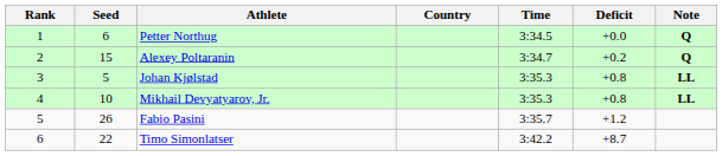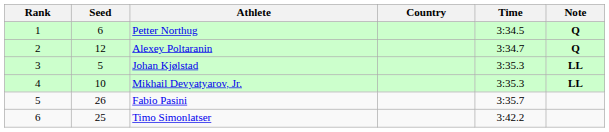 <table class="wikitable sortable" style="text-align:center" width=55%>
 <tr>
 <th>Rank</th>
 <th>Seed</th>
 <th>Athlete</th>
 <th>Country</th>
 <th>Time</th>
-<th>Deficit</th>
 <th>Note</th>
 </tr>
 <tr bgcolor="#ccffcc">
 <td>1</td>
 <td>6</td>
 <td align="left"><a href='#'>Petter Northug</a></td>
 <td align="left"></td>
 <td>3:34.5</td>
-<td>+0.0</td>
 <td><strong>Q</strong></td>
 </tr>
 <tr bgcolor="#ccffcc">
 <td>2</td>
-<td>15</td>
+<td>12</td>
 <td align="left"><a href='#'>Alexey Poltaranin</a></td>
 <td align="left"></td>
 <td>3:34.7</td>
-<td>+0.2</td>
 <td><strong>Q</strong></td>
 </tr>
 <tr bgcolor="#ccffcc">
 <td>3</td>
 <td>5</td>
 <td align="left"><a href='#'>Johan Kjølstad</a></td>
 <td align="left"></td>
 <td>3:35.3</td>
-<td>+0.8</td>
 <td><strong>LL</strong></td>
 </tr>
 <tr bgcolor="#ccffcc">
 <td>4</td>
 <td>10</td>
 <td align="left"><a href='#'>Mikhail Devyatyarov, Jr.</a></td>
 <td align="left"></td>
 <td>3:35.3</td>
-<td>+0.8</td>
 <td><strong>LL</strong></td>
 </tr>
 <tr>
 <td>5</td>
 <td>26</td>
 <td align="left"><a href='#'>Fabio Pasini</a></td>
 <td align="left"></td>
 <td>3:35.7</td>
-<td>+1.2</td>
 <td></td>
 </tr>
 <tr>
 <td>6</td>
-<td>22</td>
+<td>25</td>
 <td align="left"><a href='#'>Timo Simonlatser</a></td>
 <td align="left"></td>
 <td>3:42.2</td>
-<td>+8.7</td>
 <td></td>
 </tr>
 </table>
